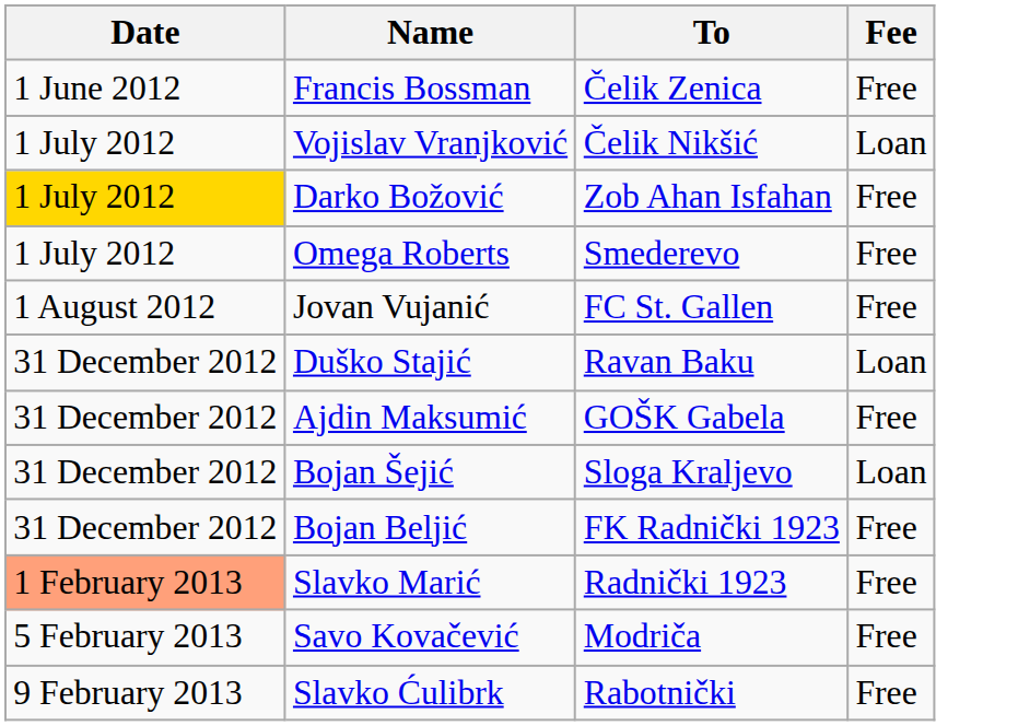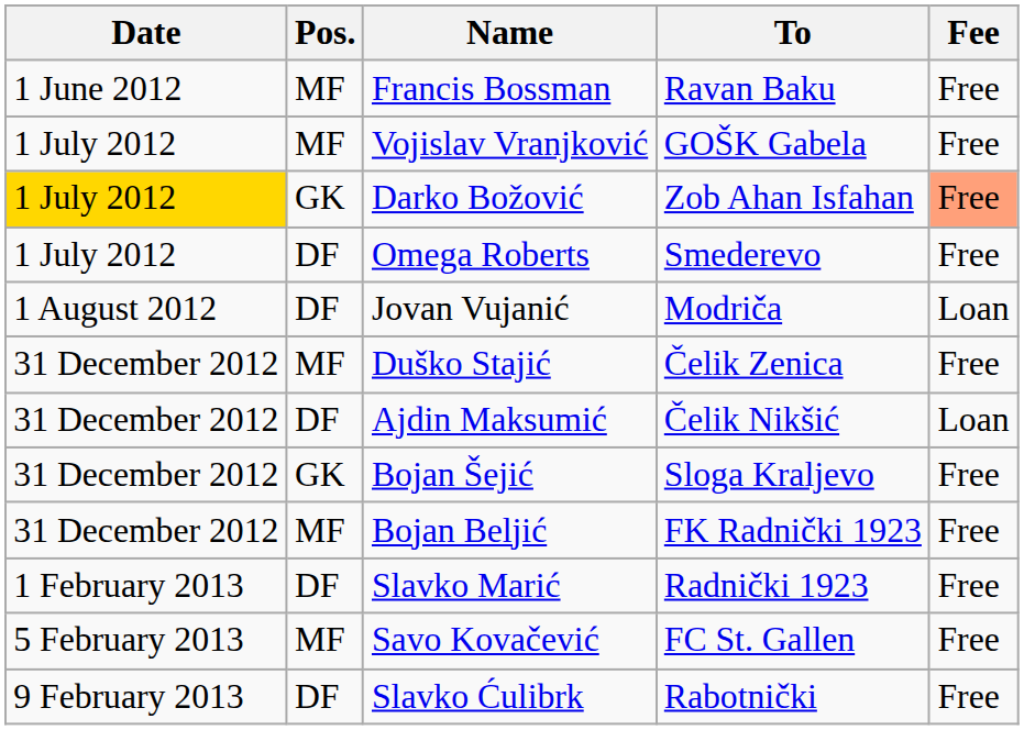 <table class="wikitable">
 <tr>
 <th>Date</th>
+<th>Pos.</th>
 <th>Name</th>
 <th>To</th>
 <th>Fee</th>
 </tr>
 <tr>
 <td>1 June 2012</td>
+<td>MF</td>
 <td> <a href='#'>Francis Bossman</a></td>
-<td> <a href='#'>Čelik Zenica</a></td>
+<td> <a href='#'>Ravan Baku</a></td>
 <td>Free</td>
 </tr>
 <tr>
 <td>1 July 2012</td>
+<td>MF</td>
 <td> <a href='#'>Vojislav Vranjković</a></td>
-<td> <a href='#'>Čelik Nikšić</a></td>
-<td>Loan</td>
+<td> <a href='#'>GOŠK Gabela</a></td>
+<td>Free</td>
 </tr>
 <tr>
 <td style="background: gold;">1 July 2012</td>
+<td>GK</td>
 <td> <a href='#'>Darko Božović</a></td>
 <td>  <a href='#'>Zob Ahan Isfahan</a></td>
-<td>Free</td>
+<td style="background: lightsalmon;">Free</td>
 </tr>
 <tr>
 <td>1 July 2012</td>
+<td>DF</td>
 <td> <a href='#'>Omega Roberts</a></td>
 <td> <a href='#'>Smederevo</a></td>
 <td>Free</td>
 </tr>
 <tr>
 <td>1 August 2012</td>
+<td>DF</td>
 <td> Jovan Vujanić</td>
-<td> <a href='#'>FC St. Gallen</a></td>
+<td> <a href='#'>Modriča</a></td>
+<td>Loan</td>
+</tr>
+<tr>
+<td>31 December 2012</td>
+<td>MF</td>
+<td> <a href='#'>Duško Stajić</a></td>
+<td> <a href='#'>Čelik Zenica</a></td>
 <td>Free</td>
 </tr>
 <tr>
 <td>31 December 2012</td>
-<td> <a href='#'>Duško Stajić</a></td>
-<td> <a href='#'>Ravan Baku</a></td>
+<td>DF</td>
+<td> <a href='#'>Ajdin Maksumić</a></td>
+<td> <a href='#'>Čelik Nikšić</a></td>
 <td>Loan</td>
 </tr>
 <tr>
 <td>31 December 2012</td>
-<td> <a href='#'>Ajdin Maksumić</a></td>
-<td> <a href='#'>GOŠK Gabela</a></td>
+<td>GK</td>
+<td> <a href='#'>Bojan Šejić</a></td>
+<td> <a href='#'>Sloga Kraljevo</a></td>
 <td>Free</td>
 </tr>
 <tr>
 <td>31 December 2012</td>
-<td> <a href='#'>Bojan Šejić</a></td>
-<td> <a href='#'>Sloga Kraljevo</a></td>
-<td>Loan</td>
-</tr>
-<tr>
-<td>31 December 2012</td>
+<td>MF</td>
 <td> <a href='#'>Bojan Beljić</a></td>
 <td> <a href='#'>FK Radnički 1923</a></td>
 <td>Free</td>
 </tr>
 <tr>
-<td style="background: lightsalmon;">1 February 2013</td>
+<td>1 February 2013</td>
+<td>DF</td>
 <td> <a href='#'>Slavko Marić</a></td>
 <td> <a href='#'>Radnički 1923</a></td>
 <td>Free</td>
 </tr>
 <tr>
 <td>5 February 2013</td>
+<td>MF</td>
 <td> <a href='#'>Savo Kovačević</a></td>
-<td> <a href='#'>Modriča</a></td>
+<td> <a href='#'>FC St. Gallen</a></td>
 <td>Free</td>
 </tr>
 <tr>
 <td>9 February 2013</td>
+<td>DF</td>
 <td> <a href='#'>Slavko Ćulibrk</a></td>
 <td> <a href='#'>Rabotnički</a></td>
 <td>Free</td>
 </tr>
 </table>
